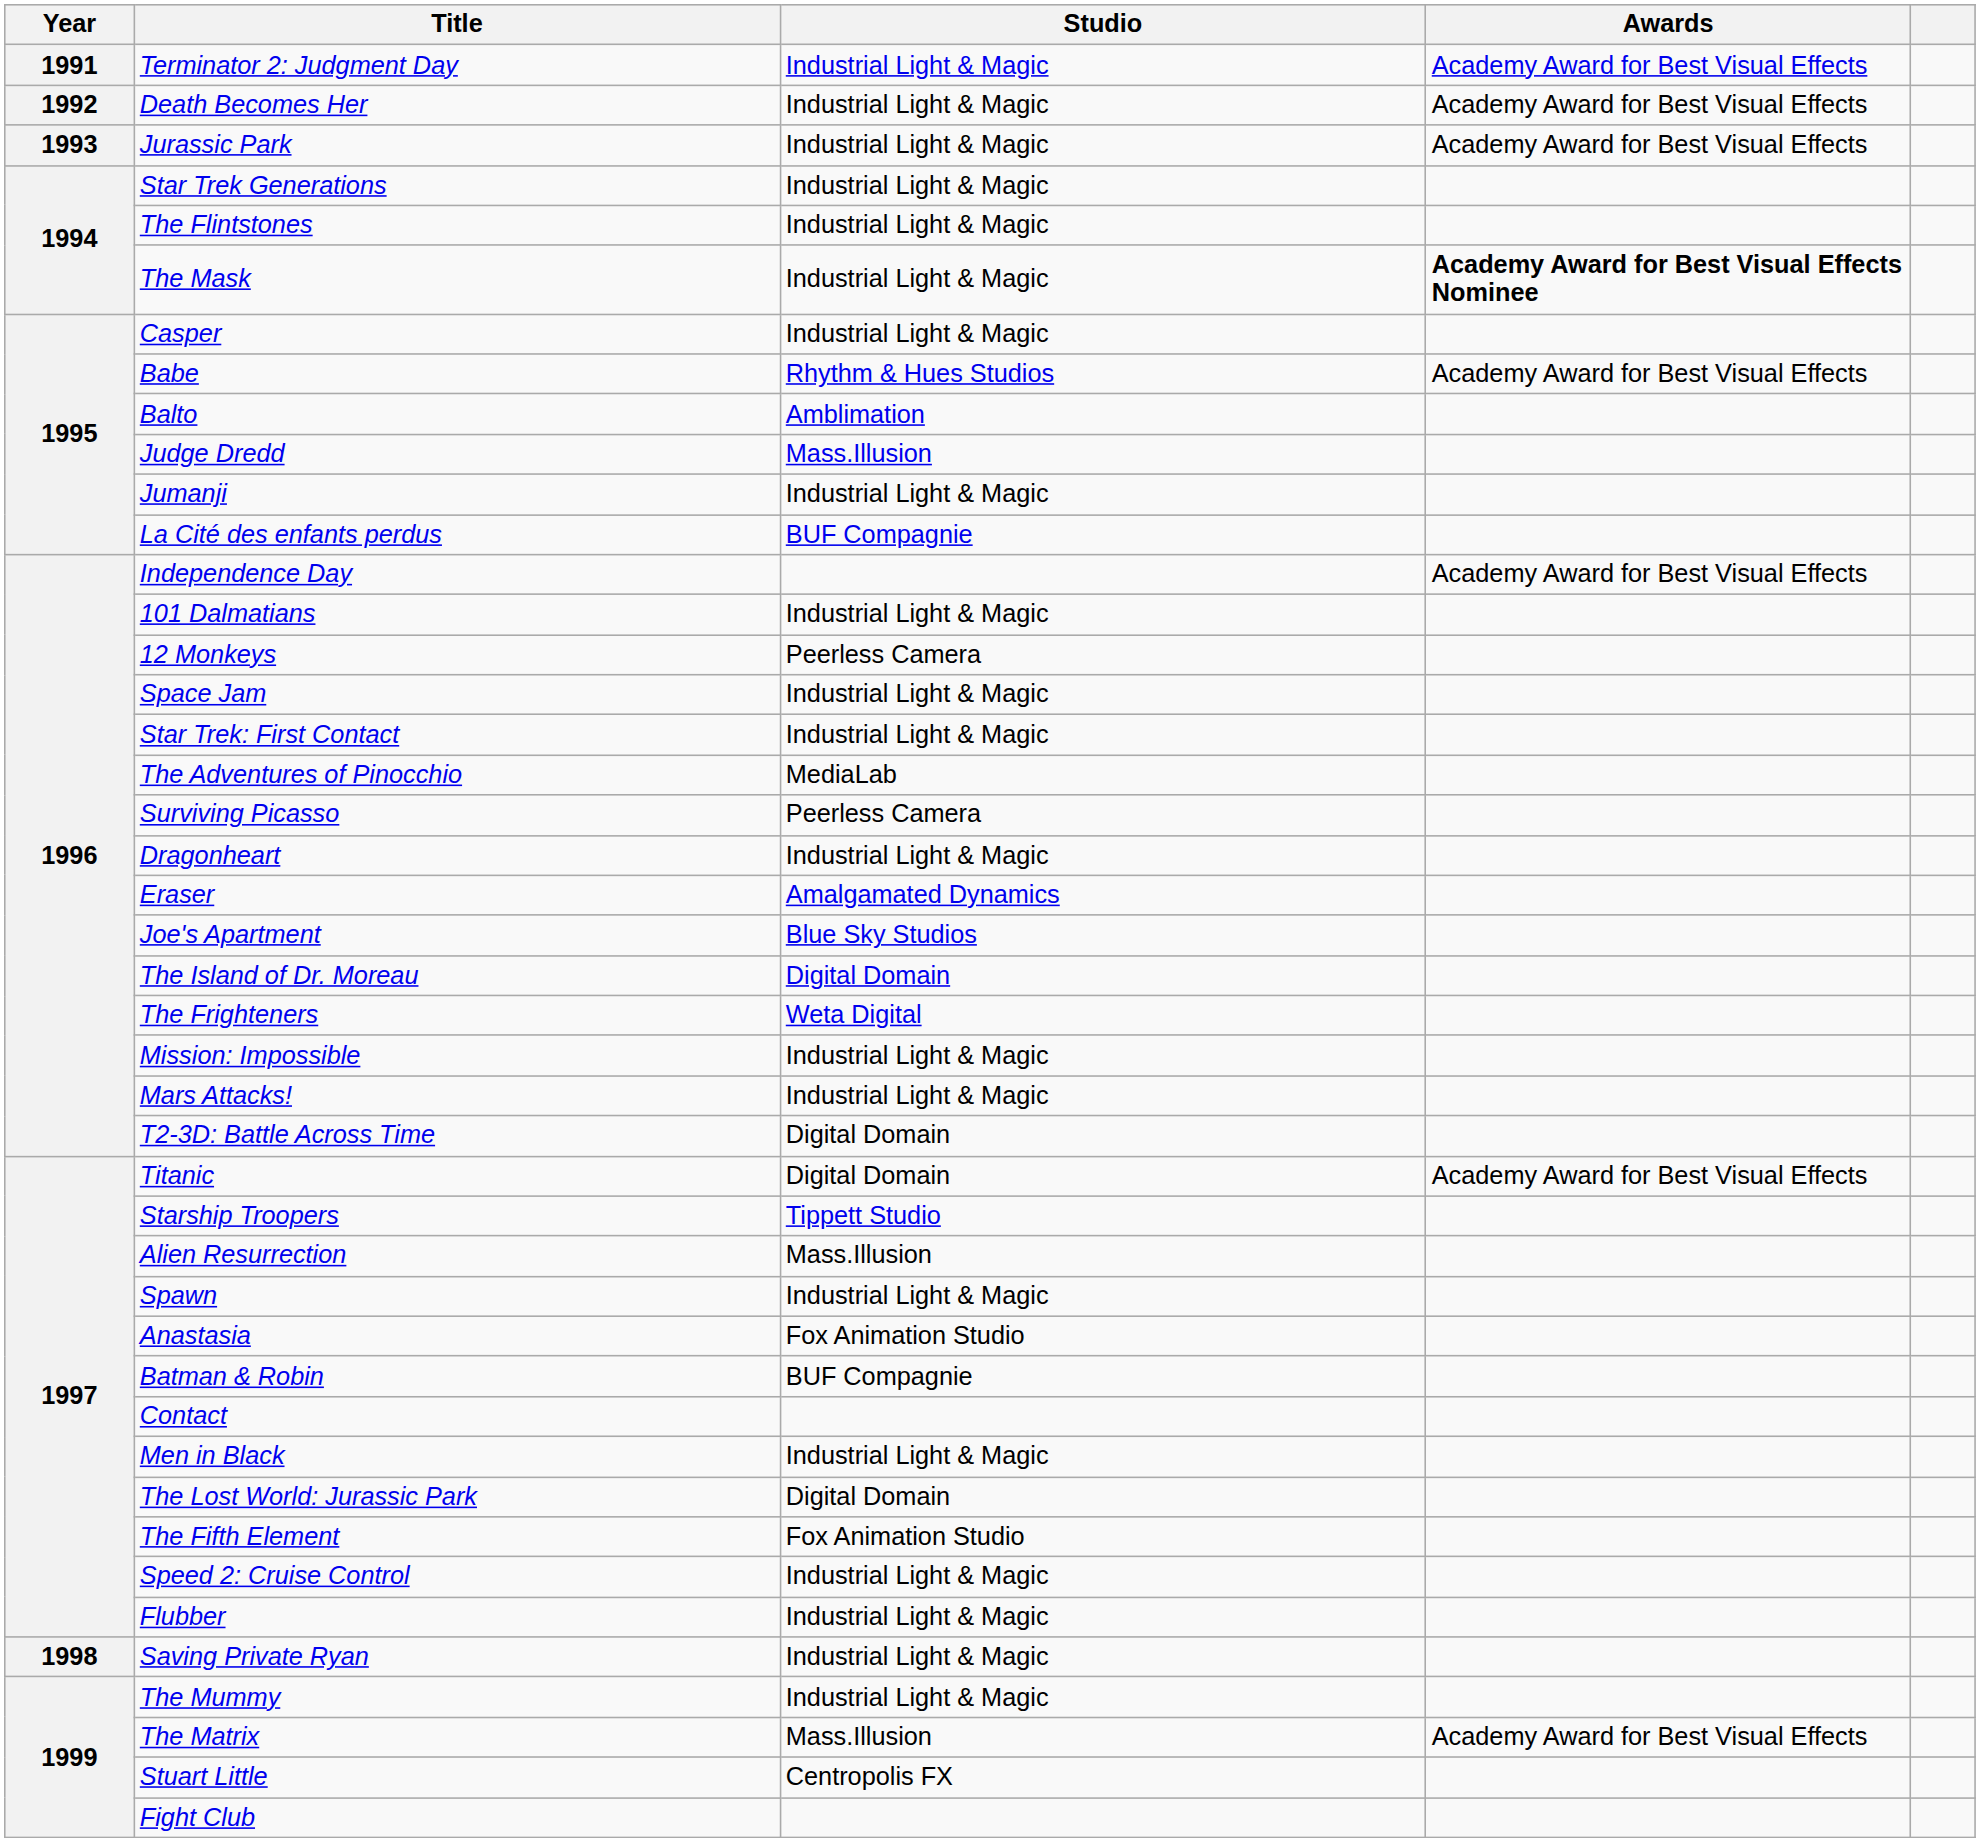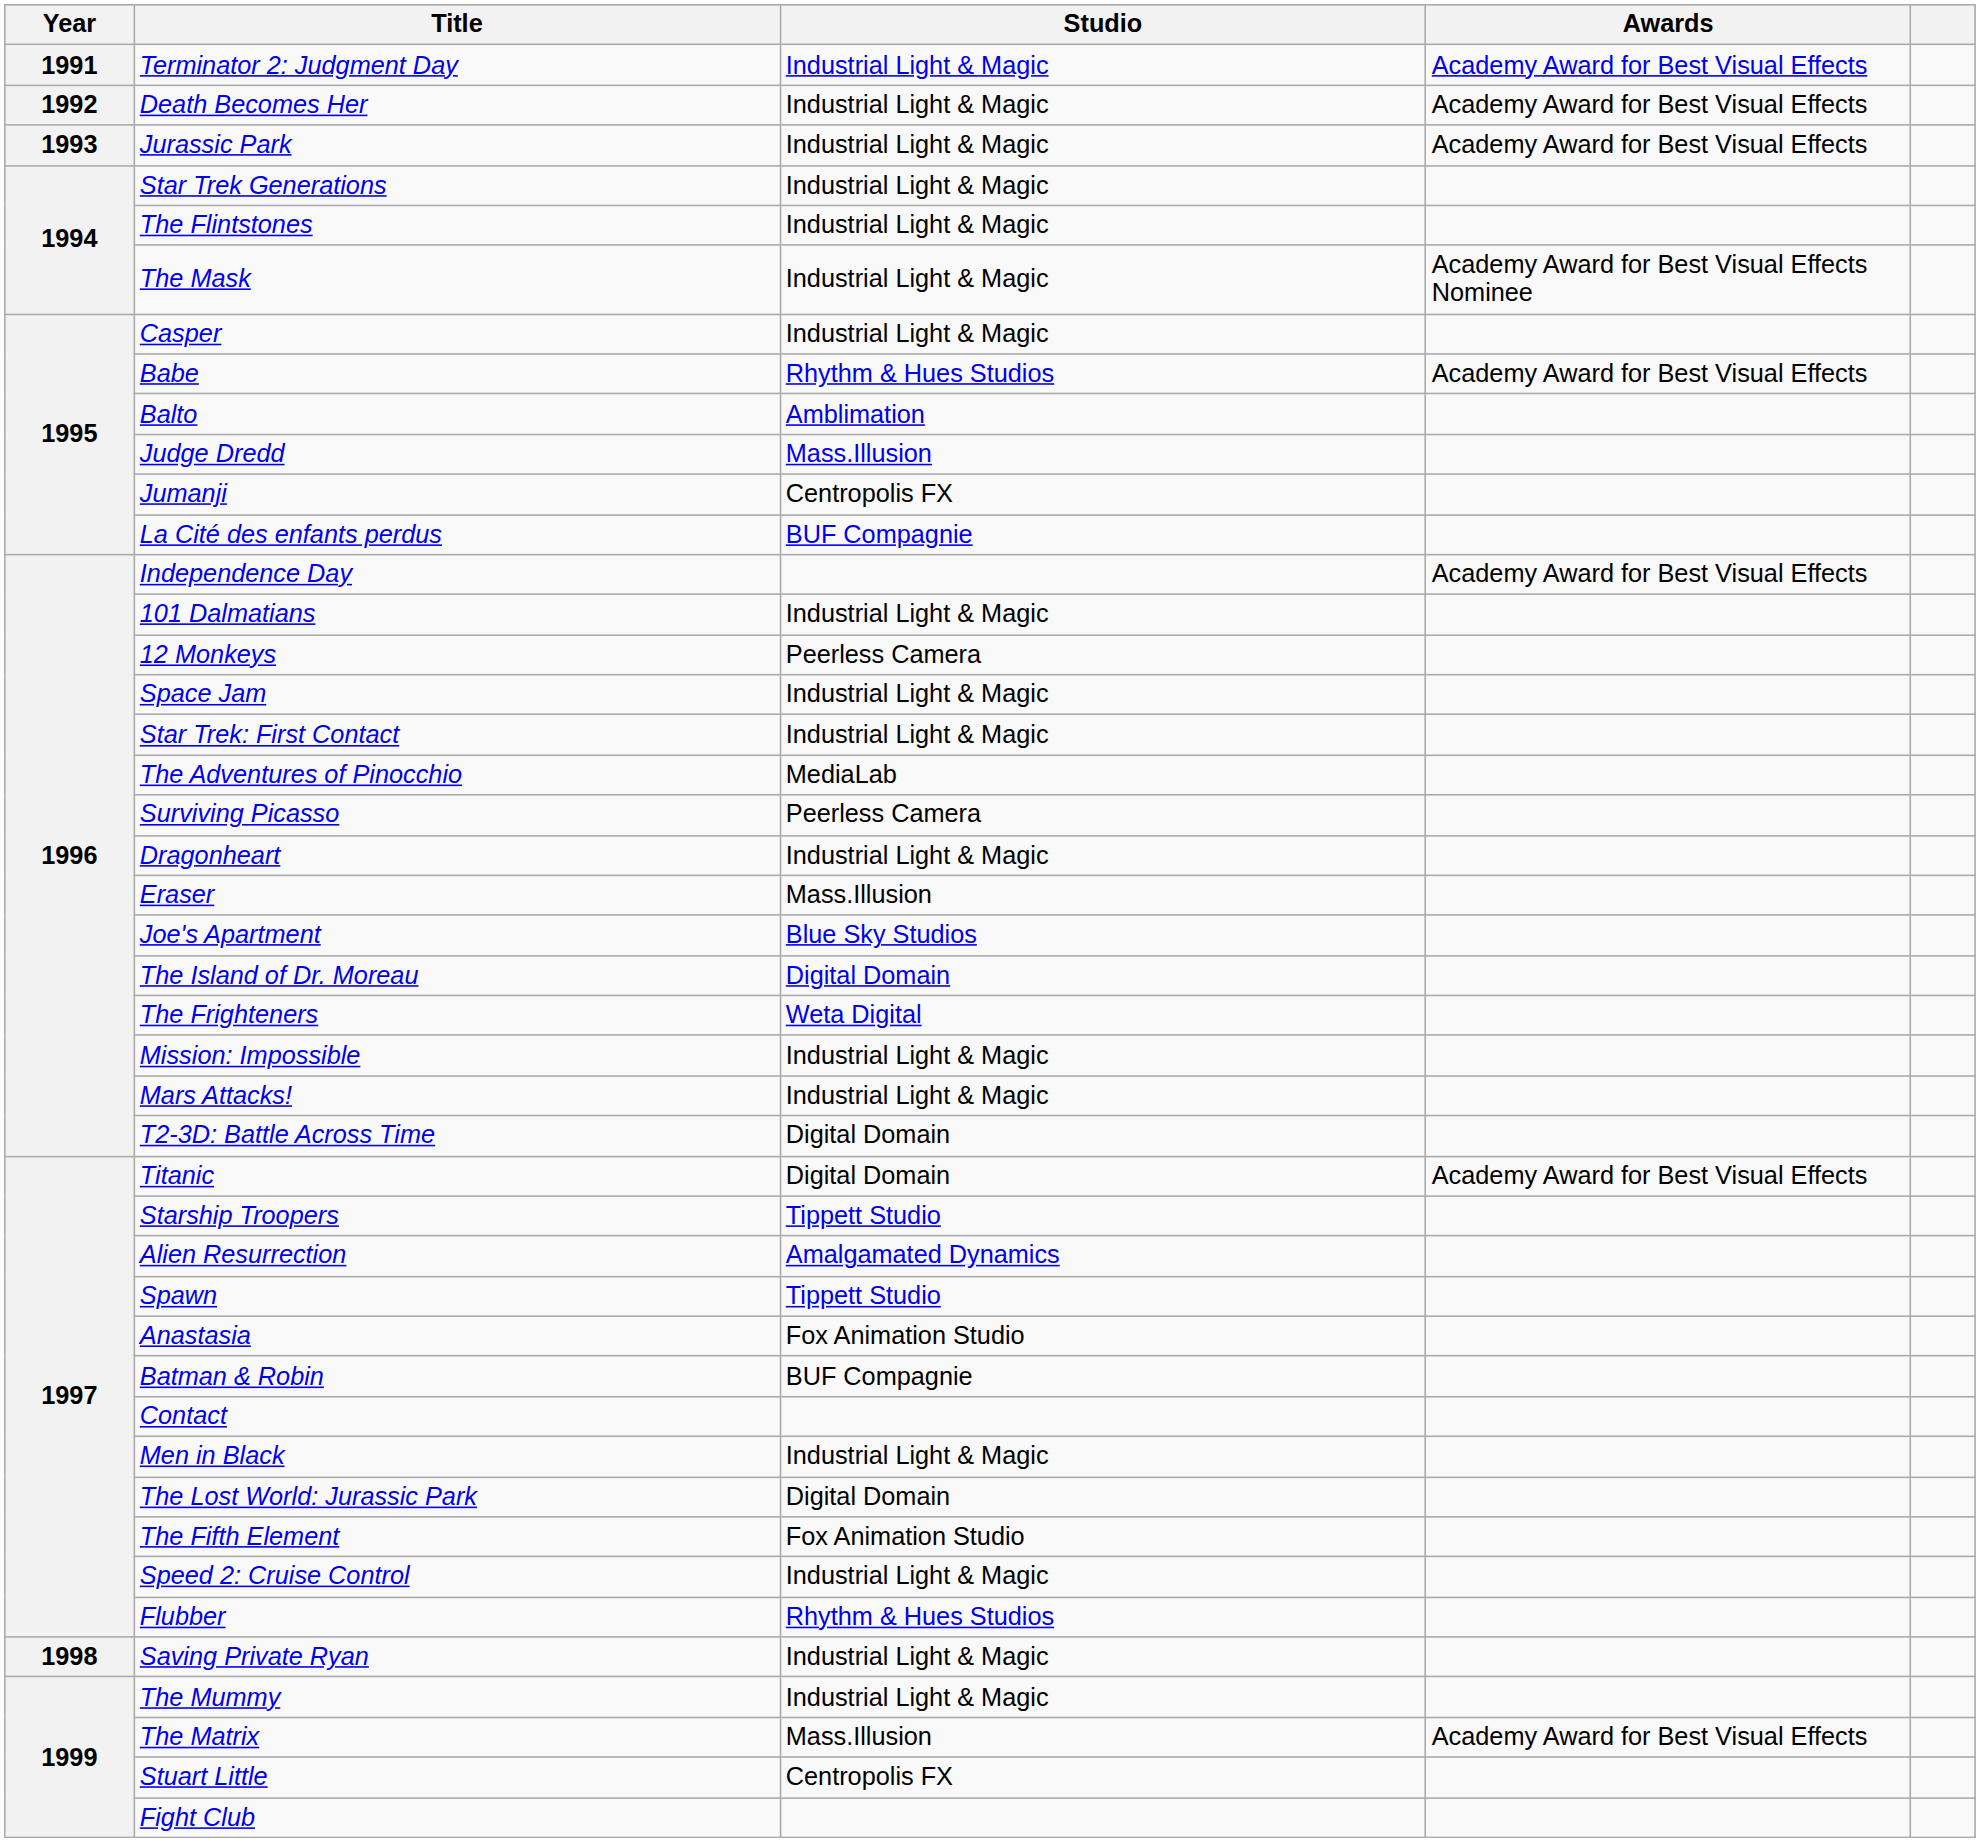 <table class="wikitable sortable plainrowheaders">
 <tr>
 <th width="4%" scope="col">Year</th>
 <th width="20%" scope="col">Title</th>
 <th width="20%" scope="col">Studio</th>
 <th width="15%" scope="col" class="unsortable">Awards</th>
 <th width="2%" scope="col" class="unsortable"></th>
 </tr>
 <tr>
 <th scope="row">1991</th>
 <td><em><a href='#'>Terminator 2: Judgment Day</a></em></td>
 <td><a href='#'>Industrial Light & Magic</a></td>
 <td><a href='#'>Academy Award for Best Visual Effects</a></td>
 <td style="text-align:center;"></td>
 </tr>
 <tr>
 <th scope="row">1992</th>
 <td><em><a href='#'>Death Becomes Her</a></em></td>
 <td>Industrial Light & Magic</td>
 <td>Academy Award for Best Visual Effects</td>
 <td style="text-align:center;"></td>
 </tr>
 <tr>
 <th scope="row">1993</th>
 <td><em><a href='#'>Jurassic Park</a></em></td>
 <td>Industrial Light & Magic</td>
 <td>Academy Award for Best Visual Effects</td>
 <td style="text-align:center;"></td>
 </tr>
 <tr>
 <th scope="row" rowspan=3>1994</th>
 <td><em><a href='#'>Star Trek Generations</a></em></td>
 <td>Industrial Light & Magic</td>
 <td></td>
 <td style="text-align:center;"></td>
 </tr>
 <tr>
 <td><em><a href='#'>The Flintstones</a></em></td>
 <td>Industrial Light & Magic</td>
 <td></td>
 <td style="text-align:center;"></td>
 </tr>
 <tr>
 <td><em><a href='#'>The Mask</a></em></td>
 <td>Industrial Light & Magic</td>
-<td><strong>Academy Award for Best Visual Effects Nominee</strong></td>
+<td>Academy Award for Best Visual Effects Nominee</td>
 <td style="text-align:center;"></td>
 </tr>
 <tr>
 <th scope="row" rowspan=6>1995</th>
 <td><em><a href='#'>Casper</a></em></td>
 <td>Industrial Light & Magic</td>
 <td></td>
 <td style="text-align:center;"></td>
 </tr>
 <tr>
 <td><em><a href='#'>Babe</a></em></td>
 <td><a href='#'>Rhythm & Hues Studios</a></td>
 <td>Academy Award for Best Visual Effects</td>
 <td style="text-align:center;"></td>
 </tr>
 <tr>
 <td><em><a href='#'>Balto</a></em></td>
 <td><a href='#'>Amblimation</a></td>
 <td></td>
 <td style="text-align:center;"></td>
 </tr>
 <tr>
 <td><em><a href='#'>Judge Dredd</a></em></td>
 <td><a href='#'>Mass.Illusion</a></td>
 <td></td>
 <td style="text-align:center;"></td>
 </tr>
 <tr>
 <td><em><a href='#'>Jumanji</a></em></td>
-<td>Industrial Light & Magic</td>
+<td>Centropolis FX</td>
 <td></td>
 <td style="text-align:center;"></td>
 </tr>
 <tr>
 <td><em><a href='#'>La Cité des enfants perdus</a></em></td>
 <td><a href='#'>BUF Compagnie</a></td>
 <td></td>
 <td style="text-align:center;"></td>
 </tr>
 <tr>
 <th scope="row" rowspan=15>1996</th>
 <td><em><a href='#'>Independence Day</a></em></td>
 <td></td>
 <td>Academy Award for Best Visual Effects</td>
 <td style="text-align:center;"></td>
 </tr>
 <tr>
 <td><em><a href='#'>101 Dalmatians</a></em></td>
 <td>Industrial Light & Magic</td>
 <td></td>
 <td style="text-align:center;"></td>
 </tr>
 <tr>
 <td><em><a href='#'>12 Monkeys</a></em></td>
 <td>Peerless Camera</td>
 <td></td>
 <td style="text-align:center;"></td>
 </tr>
 <tr>
 <td><em><a href='#'>Space Jam</a></em></td>
 <td>Industrial Light & Magic</td>
 <td></td>
 <td style="text-align:center;"></td>
 </tr>
 <tr>
 <td><em><a href='#'>Star Trek: First Contact</a></em></td>
 <td>Industrial Light & Magic</td>
 <td></td>
 <td style="text-align:center;"></td>
 </tr>
 <tr>
 <td><em><a href='#'>The Adventures of Pinocchio</a></em></td>
 <td>MediaLab</td>
 <td></td>
 <td style="text-align:center;"></td>
 </tr>
 <tr>
 <td><em><a href='#'>Surviving Picasso</a></em></td>
 <td>Peerless Camera</td>
 <td></td>
 <td style="text-align:center;"></td>
 </tr>
 <tr>
 <td><em><a href='#'>Dragonheart</a></em></td>
 <td>Industrial Light & Magic</td>
 <td></td>
 <td style="text-align:center;"></td>
 </tr>
 <tr>
 <td><em><a href='#'>Eraser</a></em></td>
-<td><a href='#'>Amalgamated Dynamics</a></td>
+<td>Mass.Illusion</td>
 <td></td>
 <td style="text-align:center;"></td>
 </tr>
 <tr>
 <td><em><a href='#'>Joe's Apartment</a></em></td>
 <td><a href='#'>Blue Sky Studios</a></td>
 <td></td>
 <td style="text-align:center;"></td>
 </tr>
 <tr>
 <td><em><a href='#'>The Island of Dr. Moreau</a></em></td>
 <td><a href='#'>Digital Domain</a></td>
 <td></td>
 <td style="text-align:center;"></td>
 </tr>
 <tr>
 <td><em><a href='#'>The Frighteners</a></em></td>
 <td><a href='#'>Weta Digital</a></td>
 <td></td>
 <td style="text-align:center;"></td>
 </tr>
 <tr>
 <td><em><a href='#'>Mission: Impossible</a></em></td>
 <td>Industrial Light & Magic</td>
 <td></td>
 <td style="text-align:center;"></td>
 </tr>
 <tr>
 <td><em><a href='#'>Mars Attacks!</a></em></td>
 <td>Industrial Light & Magic</td>
 <td></td>
 <td style="text-align:center;"></td>
 </tr>
 <tr>
 <td><em><a href='#'>T2-3D: Battle Across Time</a></em></td>
 <td>Digital Domain</td>
 <td></td>
 <td style="text-align:center;"></td>
 </tr>
 <tr>
 <th scope="row" rowspan=12>1997</th>
 <td><em><a href='#'>Titanic</a></em></td>
 <td>Digital Domain</td>
 <td>Academy Award for Best Visual Effects</td>
 <td style="text-align:center;"></td>
 </tr>
 <tr>
 <td><em><a href='#'>Starship Troopers</a></em></td>
 <td><a href='#'>Tippett Studio</a></td>
 <td></td>
 <td style="text-align:center;"></td>
 </tr>
 <tr>
 <td><em><a href='#'>Alien Resurrection</a></em></td>
-<td>Mass.Illusion</td>
+<td><a href='#'>Amalgamated Dynamics</a></td>
 <td></td>
 <td style="text-align:center;"></td>
 </tr>
 <tr>
 <td><em><a href='#'>Spawn</a></em></td>
-<td>Industrial Light & Magic</td>
+<td><a href='#'>Tippett Studio</a></td>
 <td></td>
 <td style="text-align:center;"></td>
 </tr>
 <tr>
 <td><em><a href='#'>Anastasia</a></em></td>
 <td>Fox Animation Studio</td>
 <td></td>
 <td style="text-align:center;"></td>
 </tr>
 <tr>
 <td><em><a href='#'>Batman & Robin</a></em></td>
 <td>BUF Compagnie</td>
 <td></td>
 <td style="text-align:center;"></td>
 </tr>
 <tr>
 <td><em><a href='#'>Contact</a></em></td>
 <td></td>
 <td></td>
 <td style="text-align:center;"></td>
 </tr>
 <tr>
 <td><em><a href='#'>Men in Black</a></em></td>
 <td>Industrial Light & Magic</td>
 <td></td>
 <td style="text-align:center;"></td>
 </tr>
 <tr>
 <td><em><a href='#'>The Lost World: Jurassic Park</a></em></td>
 <td>Digital Domain</td>
 <td></td>
 <td style="text-align:center;"></td>
 </tr>
 <tr>
 <td><em><a href='#'>The Fifth Element</a></em></td>
 <td>Fox Animation Studio</td>
 <td></td>
 <td style="text-align:center;"></td>
 </tr>
 <tr>
 <td><em><a href='#'>Speed 2: Cruise Control</a></em></td>
 <td>Industrial Light & Magic</td>
 <td></td>
 <td style="text-align:center;"></td>
 </tr>
 <tr>
 <td><em><a href='#'>Flubber</a></em></td>
-<td>Industrial Light & Magic</td>
+<td><a href='#'>Rhythm & Hues Studios</a></td>
 <td></td>
 <td style="text-align:center;"></td>
 </tr>
 <tr>
 <th scope="row">1998</th>
 <td><em><a href='#'>Saving Private Ryan</a></em></td>
 <td>Industrial Light & Magic</td>
 <td></td>
 <td style="text-align:center;"></td>
 </tr>
 <tr>
 <th scope="row" rowspan=4>1999</th>
 <td><em><a href='#'>The Mummy</a></em></td>
 <td>Industrial Light & Magic</td>
 <td></td>
 <td style="text-align:center;"></td>
 </tr>
 <tr>
 <td><em><a href='#'>The Matrix</a></em></td>
 <td>Mass.Illusion</td>
 <td>Academy Award for Best Visual Effects</td>
 <td style="text-align:center;"></td>
 </tr>
 <tr>
 <td><em><a href='#'>Stuart Little</a></em></td>
 <td>Centropolis FX</td>
 <td></td>
 <td style="text-align:center;"></td>
 </tr>
 <tr>
 <td><em><a href='#'>Fight Club</a></em></td>
 <td></td>
 <td></td>
 <td style="text-align:center;"></td>
 </tr>
 <tr>
 </tr>
 </table>
